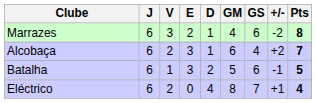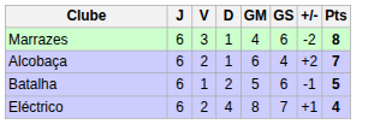 <table class="wikitable" style="text-align: center;">
 <tr>
 <th width=175>Clube</th>
 <th width=20>J</th>
 <th width=20>V</th>
-<th width=20>E</th>
 <th width=20>D</th>
 <th width=20>GM</th>
 <th width=20>GS</th>
 <th width=20>+/-</th>
 <th width=20>Pts</th>
 </tr>
 <tr bgcolor=#ccffcc>
 <td align=left>Marrazes</td>
 <td>6</td>
 <td>3</td>
-<td>2</td>
 <td>1</td>
 <td>4</td>
 <td>6</td>
 <td>-2</td>
 <td><strong>8</strong></td>
 </tr>
 <tr bgcolor=#ccccff>
 <td align=left>Alcobaça</td>
 <td>6</td>
 <td>2</td>
-<td>3</td>
 <td>1</td>
 <td>6</td>
 <td>4</td>
 <td>+2</td>
 <td><strong>7</strong></td>
 </tr>
 <tr bgcolor=#ccccff>
 <td align=left>Batalha</td>
 <td>6</td>
 <td>1</td>
-<td>3</td>
 <td>2</td>
 <td>5</td>
 <td>6</td>
 <td>-1</td>
 <td><strong>5</strong></td>
 </tr>
 <tr bgcolor=#ccccff>
 <td align=left>Eléctrico</td>
 <td>6</td>
 <td>2</td>
-<td>0</td>
 <td>4</td>
 <td>8</td>
 <td>7</td>
 <td>+1</td>
 <td><strong>4</strong></td>
 </tr>
 </table>
